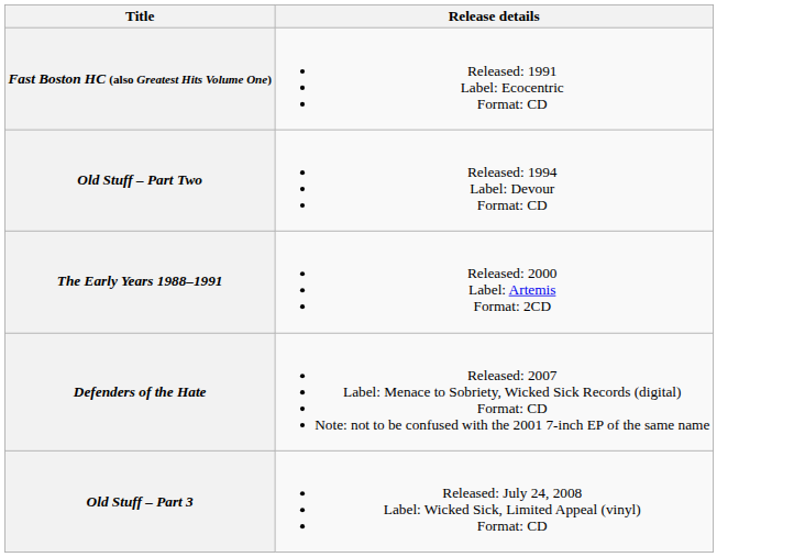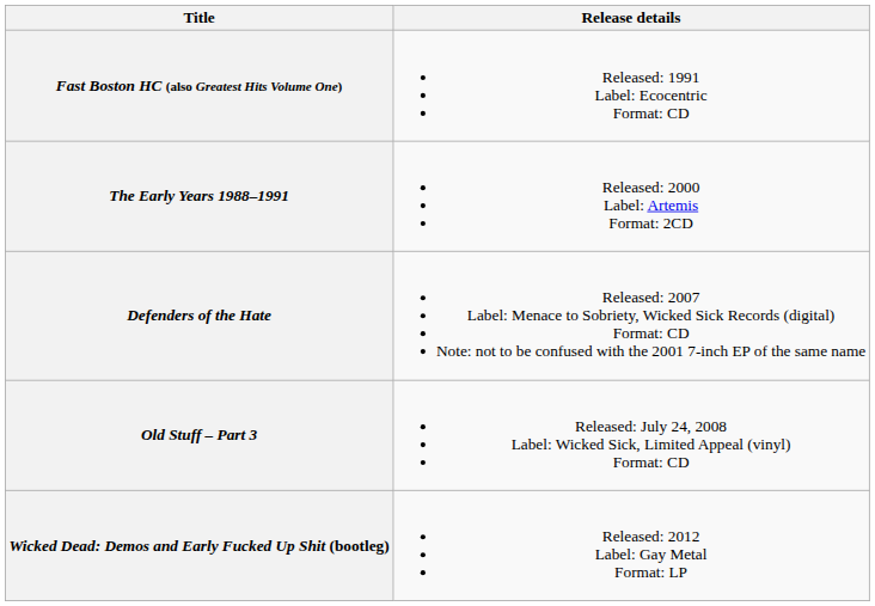 <table class="wikitable plainrowheaders" style="text-align:center;">
 <tr>
 <th scope="col">Title</th>
 <th scope="col">Release details</th>
 </tr>
 <tr>
 <th scope="row"><em>Fast Boston HC</em> <small>(also <em>Greatest Hits Volume One</em>)</small></th>
 <td><br><ul><li>Released: 1991</li><li>Label: Ecocentric</li><li>Format: CD</li></ul></td>
-</tr>
-<tr>
-<th scope="row"><em>Old Stuff – Part Two</em></th>
-<td><br><ul><li>Released: 1994</li><li>Label: Devour</li><li>Format: CD</li></ul></td>
 </tr>
 <tr>
 <th scope="row"><em>The Early Years 1988–1991</em></th>
 <td><br><ul><li>Released: 2000</li><li>Label: <a href='#'>Artemis</a></li><li>Format: 2CD</li></ul></td>
 </tr>
 <tr>
 <th scope="row"><em>Defenders of the Hate</em></th>
 <td><br><ul><li>Released: 2007</li><li>Label: Menace to Sobriety, Wicked Sick Records (digital)</li><li>Format: CD</li><li>Note: not to be confused with the 2001 7-inch EP of the same name</li></ul></td>
 </tr>
 <tr>
 <th scope="row"><em>Old Stuff – Part 3</em></th>
 <td><br><ul><li>Released: July 24, 2008</li><li>Label: Wicked Sick, Limited Appeal (vinyl)</li><li>Format: CD</li></ul></td>
 </tr>
+<tr>
+<th scope="row"><em>Wicked Dead: Demos and Early Fucked Up Shit</em> (bootleg)</th>
+<td><br><ul><li>Released: 2012</li><li>Label: Gay Metal</li><li>Format: LP</li></ul></td>
+</tr>
 </table>
